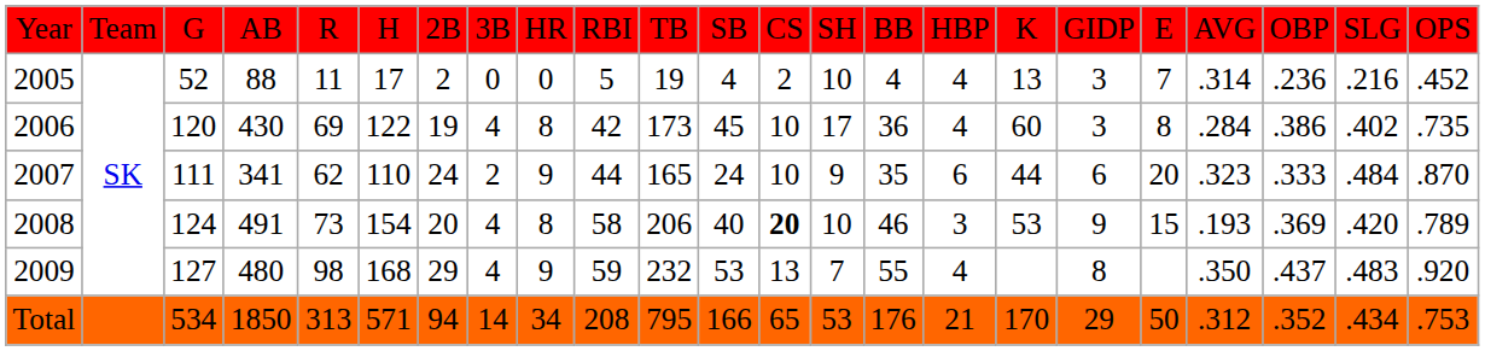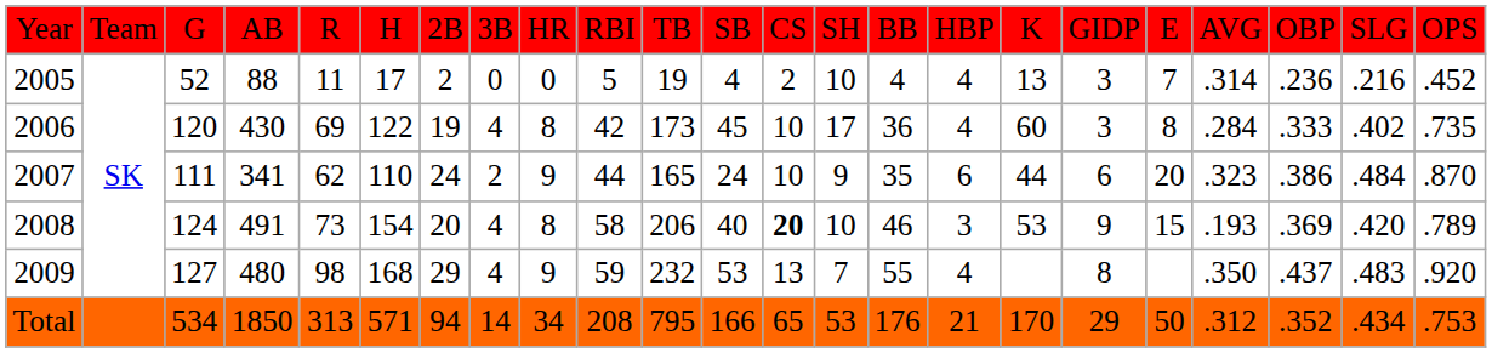 <table class="wikitable" style="text-align:center;">
 <tr bgcolor="#ff0000">
 <td><span>Year</span></td>
 <td><span>Team</span></td>
 <td><span>G</span></td>
 <td><span> AB</span></td>
 <td><span> R</span></td>
 <td><span> H</span></td>
 <td><span>2B</span></td>
 <td><span>3B</span></td>
 <td><span>HR</span></td>
 <td><span>RBI</span></td>
 <td><span>TB</span></td>
 <td><span> SB</span></td>
 <td><span> CS</span></td>
 <td><span> SH</span></td>
 <td><span> BB</span></td>
 <td><span> HBP</span></td>
 <td><span> K</span></td>
 <td><span> GIDP</span></td>
 <td><span>E</span></td>
 <td><span> AVG</span></td>
 <td><span> OBP</span></td>
 <td><span> SLG</span></td>
 <td><span>OPS</span></td>
 </tr>
 <tr bgcolor="#ffffff">
 <td>2005</td>
 <td rowspan=5><a href='#'>SK</a></td>
 <td>52</td>
 <td>88</td>
 <td>11</td>
 <td>17</td>
 <td>2</td>
 <td>0</td>
 <td>0</td>
 <td>5</td>
 <td>19</td>
 <td>4</td>
 <td>2</td>
 <td>10</td>
 <td>4</td>
 <td>4</td>
 <td>13</td>
 <td>3</td>
 <td>7</td>
 <td>.314</td>
 <td>.236</td>
 <td>.216</td>
 <td>.452</td>
 </tr>
 <tr bgcolor="#ffffff">
 <td>2006</td>
 <td>120</td>
 <td>430</td>
 <td>69</td>
 <td>122</td>
 <td>19</td>
 <td>4</td>
 <td>8</td>
 <td>42</td>
 <td>173</td>
 <td>45</td>
 <td>10</td>
 <td>17</td>
 <td>36</td>
 <td>4</td>
 <td>60</td>
 <td>3</td>
 <td>8</td>
 <td>.284</td>
-<td>.386</td>
+<td>.333</td>
 <td>.402</td>
 <td>.735</td>
 </tr>
 <tr bgcolor="#ffffff">
 <td>2007</td>
 <td>111</td>
 <td>341</td>
 <td>62</td>
 <td>110</td>
 <td>24</td>
 <td>2</td>
 <td>9</td>
 <td>44</td>
 <td>165</td>
 <td>24</td>
 <td>10</td>
 <td>9</td>
 <td>35</td>
 <td>6</td>
 <td>44</td>
 <td>6</td>
 <td>20</td>
 <td>.323</td>
-<td>.333</td>
+<td>.386</td>
 <td>.484</td>
 <td>.870</td>
 </tr>
 <tr bgcolor="#ffffff">
 <td>2008</td>
 <td>124</td>
 <td>491</td>
 <td>73</td>
 <td>154</td>
 <td>20</td>
 <td>4</td>
 <td>8</td>
 <td>58</td>
 <td>206</td>
 <td>40</td>
 <td><strong>20</strong></td>
 <td>10</td>
 <td>46</td>
 <td>3</td>
 <td>53</td>
 <td>9</td>
 <td>15</td>
 <td>.193</td>
 <td>.369</td>
 <td>.420</td>
 <td>.789</td>
 </tr>
 <tr bgcolor="#ffffff">
 <td>2009</td>
 <td>127</td>
 <td>480</td>
 <td>98</td>
 <td>168</td>
 <td>29</td>
 <td>4</td>
 <td>9</td>
 <td>59</td>
 <td>232</td>
 <td>53</td>
 <td>13</td>
 <td>7</td>
 <td>55</td>
 <td>4</td>
 <td></td>
 <td>8</td>
 <td></td>
 <td>.350</td>
 <td>.437</td>
 <td>.483</td>
 <td>.920</td>
 </tr>
 <tr bgcolor="#ff6600">
 <td><span>Total </span></td>
 <td><span></span></td>
 <td><span>534</span></td>
 <td><span>1850</span></td>
 <td><span>313</span></td>
 <td><span>571</span></td>
 <td><span>94</span></td>
 <td><span>14</span></td>
 <td><span>34</span></td>
 <td><span>208 </span></td>
 <td><span>795</span></td>
 <td><span>166</span></td>
 <td><span>65</span></td>
 <td><span>53</span></td>
 <td><span>176</span></td>
 <td><span>21</span></td>
 <td><span>170</span></td>
 <td><span>29</span></td>
 <td><span>50</span></td>
 <td><span>.312</span></td>
 <td><span>.352</span></td>
 <td><span>.434</span></td>
 <td><span>.753</span></td>
 </tr>
 </table>
